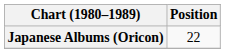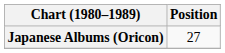 <table class="wikitable sortable plainrowheaders" style="text-align:center">
 <tr>
 <th>Chart (1980–1989)</th>
 <th>Position</th>
 </tr>
 <tr>
 <th scope="row">Japanese Albums (Oricon)</th>
-<td>22</td>
+<td>27</td>
 </tr>
 <tr>
 </tr>
 </table>
